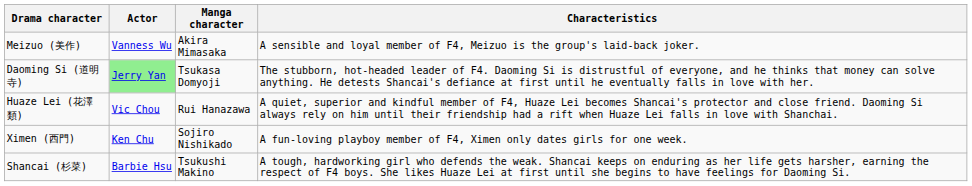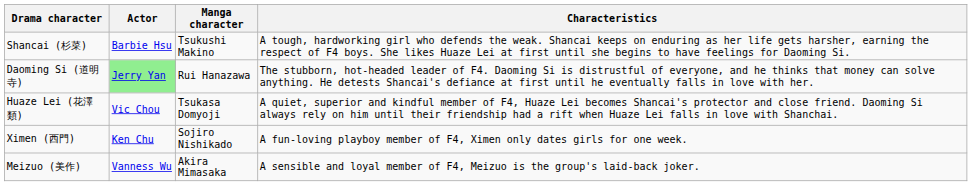 <table class="wikitable">
 <tr>
 <th width="130px">Drama character</th>
 <th width="80px">Actor</th>
 <th width="100px">Manga character</th>
 <th>Characteristics</th>
 </tr>
 <tr>
-<td>Meizuo (美作)</td>
-<td><a href='#'>Vanness Wu</a></td>
-<td>Akira Mimasaka</td>
-<td>A sensible and loyal member of F4, Meizuo is the group's laid-back joker.</td>
+<td>Shancai (杉菜)</td>
+<td><a href='#'>Barbie Hsu</a></td>
+<td>Tsukushi Makino</td>
+<td>A tough, hardworking girl who defends the weak. Shancai keeps on enduring as her life gets harsher, earning the respect of F4 boys. She likes Huaze Lei at first until she begins to have feelings for Daoming Si.</td>
 </tr>
 <tr>
 <td>Daoming Si (道明寺)</td>
 <td style="background: lightgreen;"><a href='#'>Jerry Yan</a></td>
-<td>Tsukasa Domyoji</td>
+<td>Rui Hanazawa</td>
 <td>The stubborn, hot-headed leader of F4. Daoming Si is distrustful of everyone, and he thinks that money can solve anything. He detests Shancai's defiance at first until he eventually falls in love with her.</td>
 </tr>
 <tr>
 <td>Huaze Lei (花澤類)</td>
 <td><a href='#'>Vic Chou</a></td>
-<td>Rui Hanazawa</td>
+<td>Tsukasa Domyoji</td>
 <td>A quiet, superior and kindful member of F4, Huaze Lei becomes Shancai's protector and close friend. Daoming Si always rely on him until their friendship had a rift when Huaze Lei falls in love with Shanchai.</td>
 </tr>
 <tr>
 <td>Ximen (西門)</td>
 <td><a href='#'>Ken Chu</a></td>
 <td>Sojiro Nishikado</td>
 <td>A fun-loving playboy member of F4, Ximen only dates girls for one week.</td>
 </tr>
 <tr>
-<td>Shancai (杉菜)</td>
-<td><a href='#'>Barbie Hsu</a></td>
-<td>Tsukushi Makino</td>
-<td>A tough, hardworking girl who defends the weak. Shancai keeps on enduring as her life gets harsher, earning the respect of F4 boys. She likes Huaze Lei at first until she begins to have feelings for Daoming Si.</td>
+<td>Meizuo (美作)</td>
+<td><a href='#'>Vanness Wu</a></td>
+<td>Akira Mimasaka</td>
+<td>A sensible and loyal member of F4, Meizuo is the group's laid-back joker.</td>
 </tr>
 </table>
